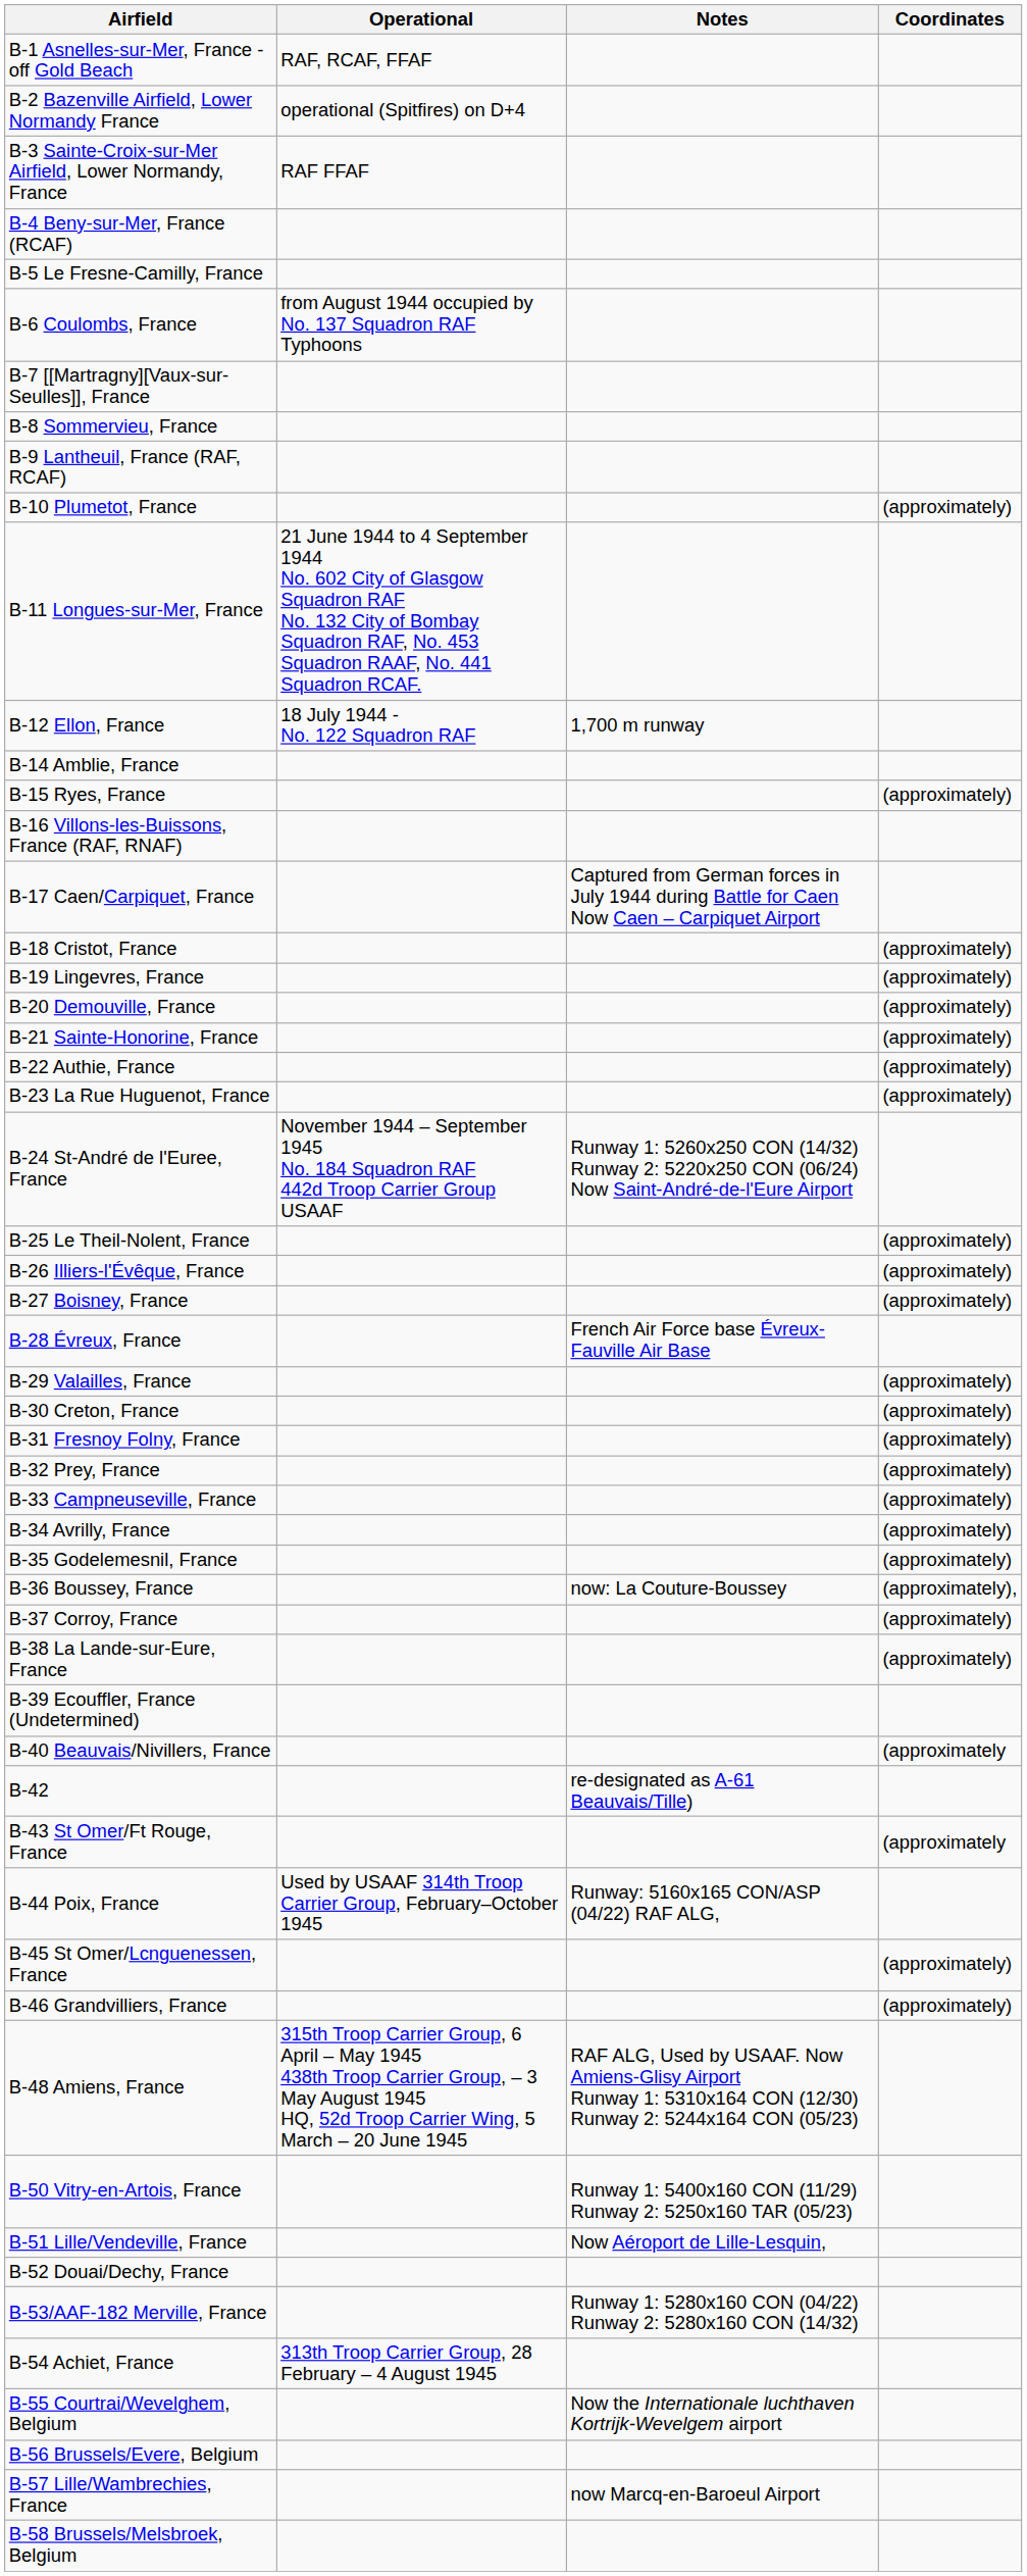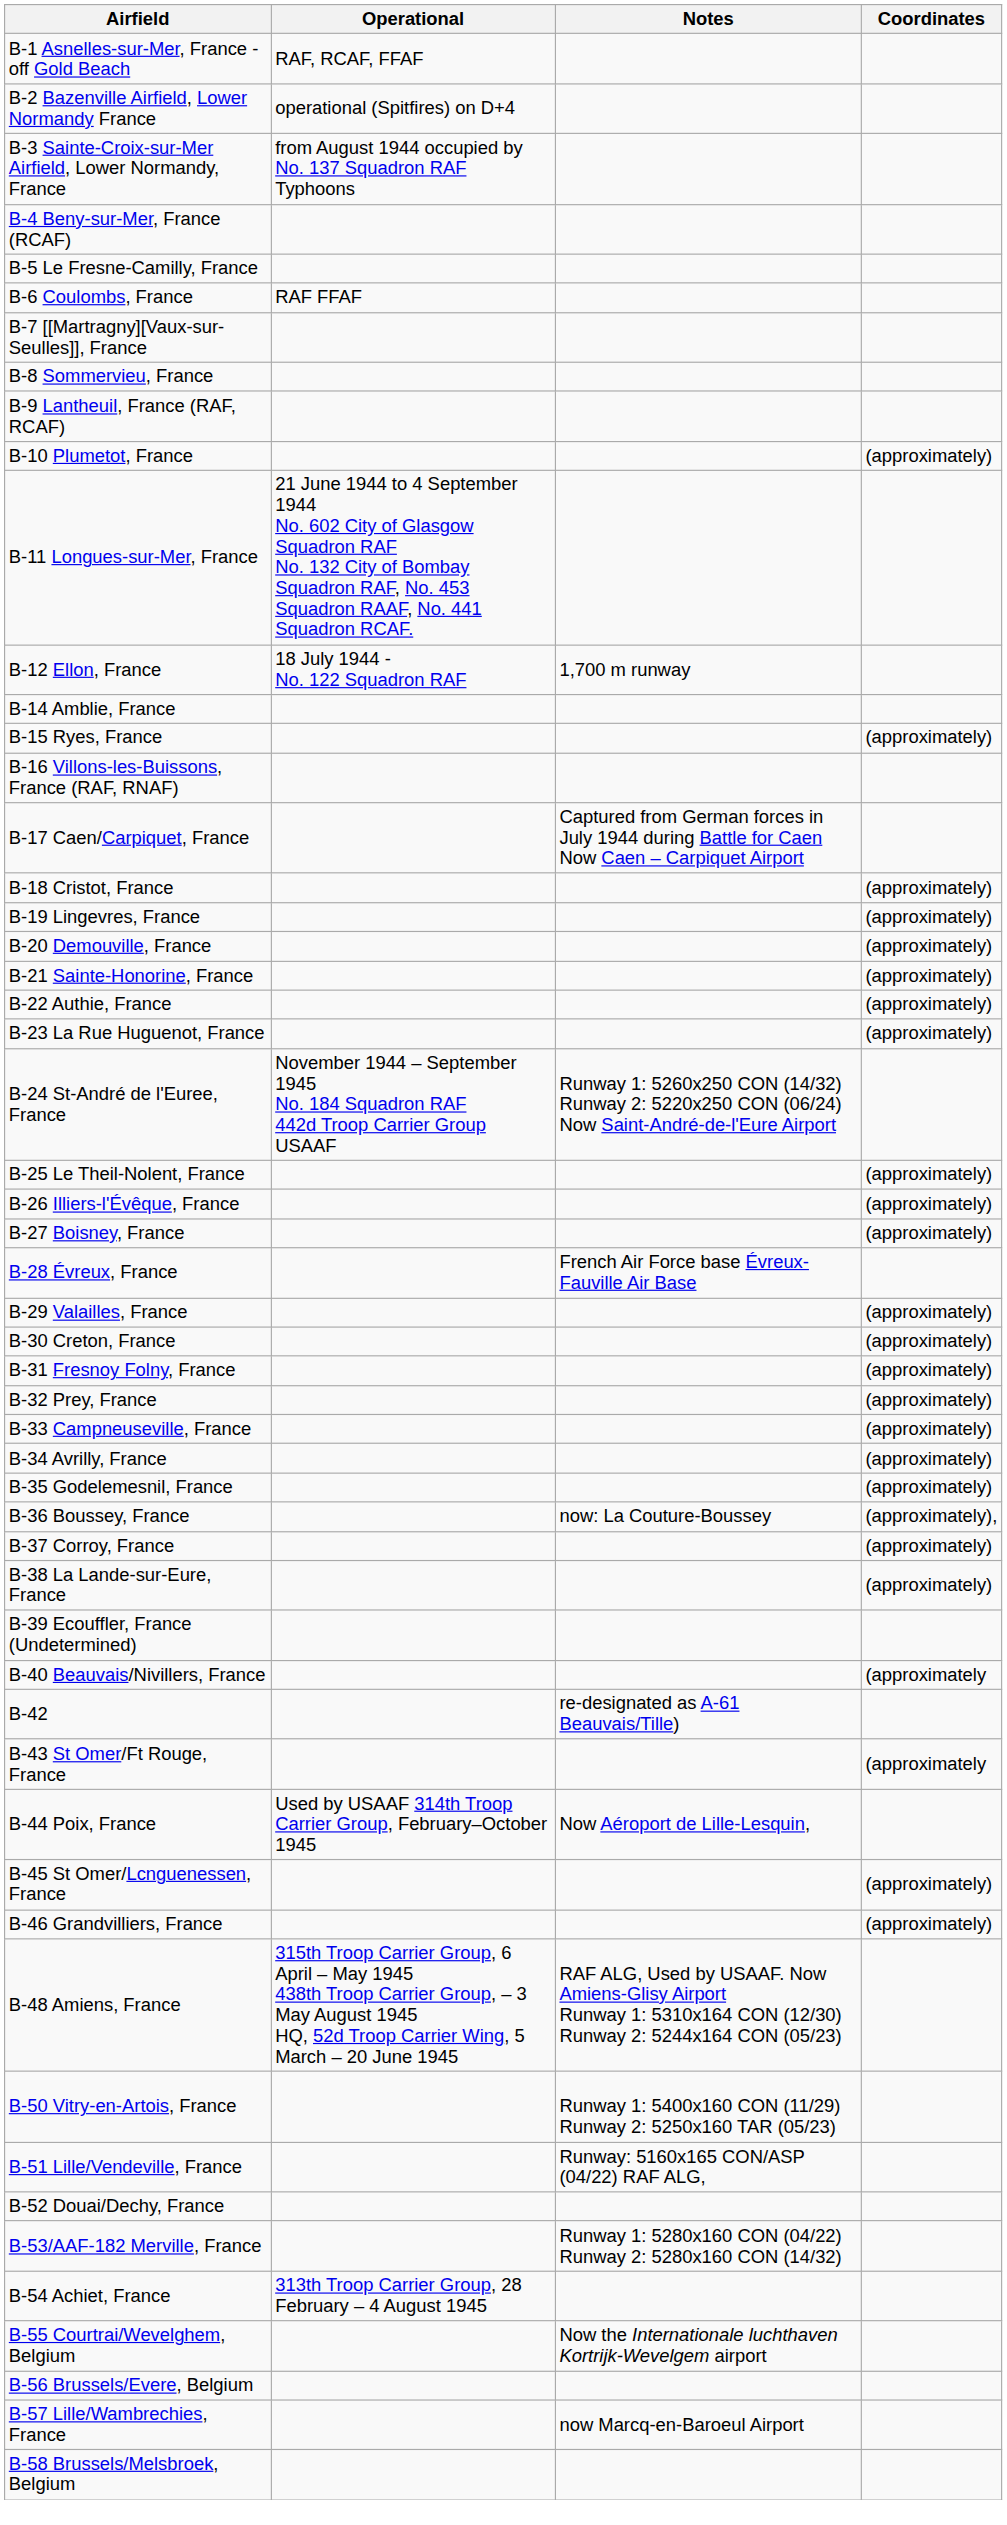 <table class="wikitable">
 <tr>
 <th>Airfield</th>
 <th>Operational</th>
 <th>Notes</th>
 <th>Coordinates</th>
 </tr>
 <tr>
 <td>B-1 <a href='#'>Asnelles-sur-Mer</a>, France - off <a href='#'>Gold Beach</a></td>
 <td>RAF, RCAF, FFAF</td>
 <td></td>
 <td></td>
 </tr>
 <tr>
 <td>B-2 <a href='#'>Bazenville Airfield</a>, <a href='#'>Lower Normandy</a> France</td>
 <td>operational (Spitfires) on D+4</td>
 <td></td>
 <td></td>
 </tr>
 <tr>
 <td>B-3 <a href='#'>Sainte-Croix-sur-Mer Airfield</a>, Lower Normandy, France</td>
-<td>RAF FFAF</td>
+<td>from August 1944 occupied by <a href='#'>No. 137 Squadron RAF</a> Typhoons</td>
 <td></td>
 <td></td>
 </tr>
 <tr>
 <td><a href='#'>B-4 Beny-sur-Mer</a>, France (RCAF)</td>
 <td></td>
 <td></td>
 <td></td>
 </tr>
 <tr>
 <td>B-5 Le Fresne-Camilly, France</td>
 <td></td>
 <td></td>
 <td></td>
 </tr>
 <tr>
 <td>B-6 <a href='#'>Coulombs</a>, France</td>
-<td>from August 1944 occupied by <a href='#'>No. 137 Squadron RAF</a> Typhoons</td>
+<td>RAF FFAF</td>
 <td></td>
 <td></td>
 </tr>
 <tr>
 <td>B-7 [[Martragny][Vaux-sur-Seulles]], France</td>
 <td></td>
 <td></td>
 <td></td>
 </tr>
 <tr>
 <td>B-8 <a href='#'>Sommervieu</a>, France</td>
 <td></td>
 <td></td>
 <td></td>
 </tr>
 <tr>
 <td>B-9 <a href='#'>Lantheuil</a>, France (RAF, RCAF)</td>
 <td></td>
 <td></td>
 <td></td>
 </tr>
 <tr>
 <td>B-10 <a href='#'>Plumetot</a>, France</td>
 <td></td>
 <td></td>
 <td> (approximately)</td>
 </tr>
 <tr>
 <td>B-11 <a href='#'>Longues-sur-Mer</a>, France </td>
 <td>21 June 1944 to 4 September 1944<br><a href='#'>No. 602 City of Glasgow Squadron RAF</a><br><a href='#'>No. 132 City of Bombay Squadron RAF</a>, <a href='#'>No. 453 Squadron RAAF</a>, <a href='#'>No. 441 Squadron RCAF.</a></td>
 <td></td>
 <td></td>
 </tr>
 <tr>
 <td>B-12 <a href='#'>Ellon</a>, France</td>
 <td>18 July 1944 - <br><a href='#'>No. 122 Squadron RAF</a></td>
 <td>1,700 m runway</td>
 <td></td>
 </tr>
 <tr>
 <td>B-14 Amblie, France</td>
 <td></td>
 <td></td>
 <td></td>
 </tr>
 <tr>
 <td>B-15 Ryes, France</td>
 <td></td>
 <td></td>
 <td> (approximately)</td>
 </tr>
 <tr>
 <td>B-16 <a href='#'>Villons-les-Buissons</a>, France (RAF, RNAF)</td>
 <td></td>
 <td></td>
 <td></td>
 </tr>
 <tr>
 <td>B-17 Caen/<a href='#'>Carpiquet</a>, France</td>
 <td></td>
 <td>Captured from German forces in July 1944 during <a href='#'>Battle for Caen</a> Now <a href='#'>Caen – Carpiquet Airport</a></td>
 <td></td>
 </tr>
 <tr>
 <td>B-18 Cristot, France</td>
 <td></td>
 <td></td>
 <td> (approximately)</td>
 </tr>
 <tr>
 <td>B-19 Lingevres, France</td>
 <td></td>
 <td></td>
 <td> (approximately)</td>
 </tr>
 <tr>
 <td>B-20 <a href='#'>Demouville</a>, France</td>
 <td></td>
 <td></td>
 <td> (approximately)</td>
 </tr>
 <tr>
 <td>B-21 <a href='#'>Sainte-Honorine</a>, France</td>
 <td></td>
 <td></td>
 <td> (approximately)</td>
 </tr>
 <tr>
 <td>B-22 Authie, France</td>
 <td></td>
 <td></td>
 <td> (approximately)</td>
 </tr>
 <tr>
 <td>B-23 La Rue Huguenot, France</td>
 <td></td>
 <td></td>
 <td> (approximately)</td>
 </tr>
 <tr>
 <td>B-24 St-André de l'Euree, France</td>
 <td>November 1944 – September 1945<br><a href='#'>No. 184 Squadron RAF</a><br><a href='#'>442d Troop Carrier Group</a> USAAF<br></td>
 <td>Runway 1: 5260x250 CON (14/32)<br>Runway 2: 5220x250 CON (06/24)<br>Now <a href='#'>Saint-André-de-l'Eure Airport</a></td>
 <td></td>
 </tr>
 <tr>
 <td>B-25 Le Theil-Nolent, France</td>
 <td></td>
 <td></td>
 <td> (approximately)</td>
 </tr>
 <tr>
 <td>B-26 <a href='#'>Illiers-l'Évêque</a>, France</td>
 <td></td>
 <td></td>
 <td> (approximately)</td>
 </tr>
 <tr>
 <td>B-27 <a href='#'>Boisney</a>, France</td>
 <td></td>
 <td></td>
 <td> (approximately)</td>
 </tr>
 <tr>
 <td><a href='#'>B-28 Évreux</a>, France</td>
 <td></td>
 <td>French Air Force base <a href='#'>Évreux-Fauville Air Base</a></td>
 <td></td>
 </tr>
 <tr>
 <td>B-29 <a href='#'>Valailles</a>, France</td>
 <td></td>
 <td></td>
 <td> (approximately)</td>
 </tr>
 <tr>
 <td>B-30 Creton, France</td>
 <td></td>
 <td></td>
 <td> (approximately)</td>
 </tr>
 <tr>
 <td>B-31 <a href='#'>Fresnoy Folny</a>, France</td>
 <td></td>
 <td></td>
 <td> (approximately)</td>
 </tr>
 <tr>
 <td>B-32 Prey, France</td>
 <td></td>
 <td></td>
 <td> (approximately)</td>
 </tr>
 <tr>
 <td>B-33 <a href='#'>Campneuseville</a>, France</td>
 <td></td>
 <td></td>
 <td> (approximately)</td>
 </tr>
 <tr>
 <td>B-34 Avrilly, France</td>
 <td></td>
 <td></td>
 <td> (approximately)</td>
 </tr>
 <tr>
 <td>B-35 Godelemesnil, France</td>
 <td></td>
 <td></td>
 <td> (approximately)</td>
 </tr>
 <tr>
 <td>B-36 Boussey, France</td>
 <td></td>
 <td>now: La Couture-Boussey</td>
 <td> (approximately),</td>
 </tr>
 <tr>
 <td>B-37 Corroy, France</td>
 <td></td>
 <td></td>
 <td> (approximately)</td>
 </tr>
 <tr>
 <td>B-38 La Lande-sur-Eure, France</td>
 <td></td>
 <td></td>
 <td> (approximately)</td>
 </tr>
 <tr>
 <td>B-39 Ecouffler, France (Undetermined)</td>
 <td></td>
 <td></td>
 <td></td>
 </tr>
 <tr>
 <td>B-40 <a href='#'>Beauvais</a>/Nivillers, France</td>
 <td></td>
 <td></td>
 <td> (approximately</td>
 </tr>
 <tr>
 <td>B-42</td>
 <td></td>
 <td>re-designated as <a href='#'>A-61 Beauvais/Tille</a>)</td>
 <td></td>
 </tr>
 <tr>
 <td>B-43 <a href='#'>St Omer</a>/Ft Rouge, France</td>
 <td></td>
 <td></td>
 <td> (approximately</td>
 </tr>
 <tr>
 <td>B-44 Poix, France</td>
 <td>Used by USAAF <a href='#'>314th Troop Carrier Group</a>, February–October 1945</td>
-<td>Runway: 5160x165 CON/ASP (04/22) RAF ALG,</td>
+<td>Now <a href='#'>Aéroport de Lille-Lesquin</a>,</td>
 <td></td>
 </tr>
 <tr>
 <td>B-45 St Omer/<a href='#'>Lcnguenessen</a>, France</td>
 <td></td>
 <td></td>
 <td> (approximately)</td>
 </tr>
 <tr>
 <td>B-46 Grandvilliers, France</td>
 <td></td>
 <td></td>
 <td> (approximately)</td>
 </tr>
 <tr>
 <td>B-48 Amiens, France</td>
 <td><a href='#'>315th Troop Carrier Group</a>, 6 April – May 1945<br> <a href='#'>438th Troop Carrier Group</a>, – 3 May August 1945<br>HQ, <a href='#'>52d Troop Carrier Wing</a>, 5 March – 20 June 1945</td>
 <td>RAF ALG, Used by USAAF. Now <a href='#'>Amiens-Glisy Airport</a><br>Runway 1: 5310x164 CON (12/30)<br>Runway 2: 5244x164 CON (05/23)</td>
 <td></td>
 </tr>
 <tr>
 <td><a href='#'>B-50 Vitry-en-Artois</a>, France</td>
 <td></td>
 <td><br> Runway 1: 5400x160 CON (11/29) <br> Runway 2: 5250x160 TAR (05/23)</td>
 <td></td>
 </tr>
 <tr>
 <td><a href='#'>B-51 Lille/Vendeville</a>, France</td>
 <td></td>
-<td>Now <a href='#'>Aéroport de Lille-Lesquin</a>,</td>
+<td>Runway: 5160x165 CON/ASP (04/22) RAF ALG,</td>
 <td></td>
 </tr>
 <tr>
 <td>B-52 Douai/Dechy, France</td>
 <td></td>
 <td></td>
 <td></td>
 </tr>
 <tr>
 <td><a href='#'>B-53/AAF-182 Merville</a>, France</td>
 <td></td>
 <td>Runway 1: 5280x160 CON (04/22)<br>Runway 2: 5280x160 CON (14/32)</td>
 <td></td>
 </tr>
 <tr>
 <td>B-54 Achiet, France</td>
 <td><a href='#'>313th Troop Carrier Group</a>, 28 February – 4 August 1945</td>
 <td><br></td>
 <td></td>
 </tr>
 <tr>
 <td><a href='#'>B-55 Courtrai/Wevelghem</a>, Belgium</td>
 <td></td>
 <td>Now the <em>Internationale luchthaven Kortrijk-Wevelgem</em> airport</td>
 <td></td>
 </tr>
 <tr>
 <td><a href='#'>B-56 Brussels/Evere</a>, Belgium</td>
 <td></td>
 <td></td>
 <td></td>
 </tr>
 <tr>
 <td><a href='#'>B-57 Lille/Wambrechies</a>, France</td>
 <td></td>
 <td>now Marcq-en-Baroeul Airport</td>
 <td></td>
 </tr>
 <tr>
 <td><a href='#'>B-58 Brussels/Melsbroek</a>, Belgium</td>
 <td></td>
 <td></td>
 <td></td>
 </tr>
 </table>
